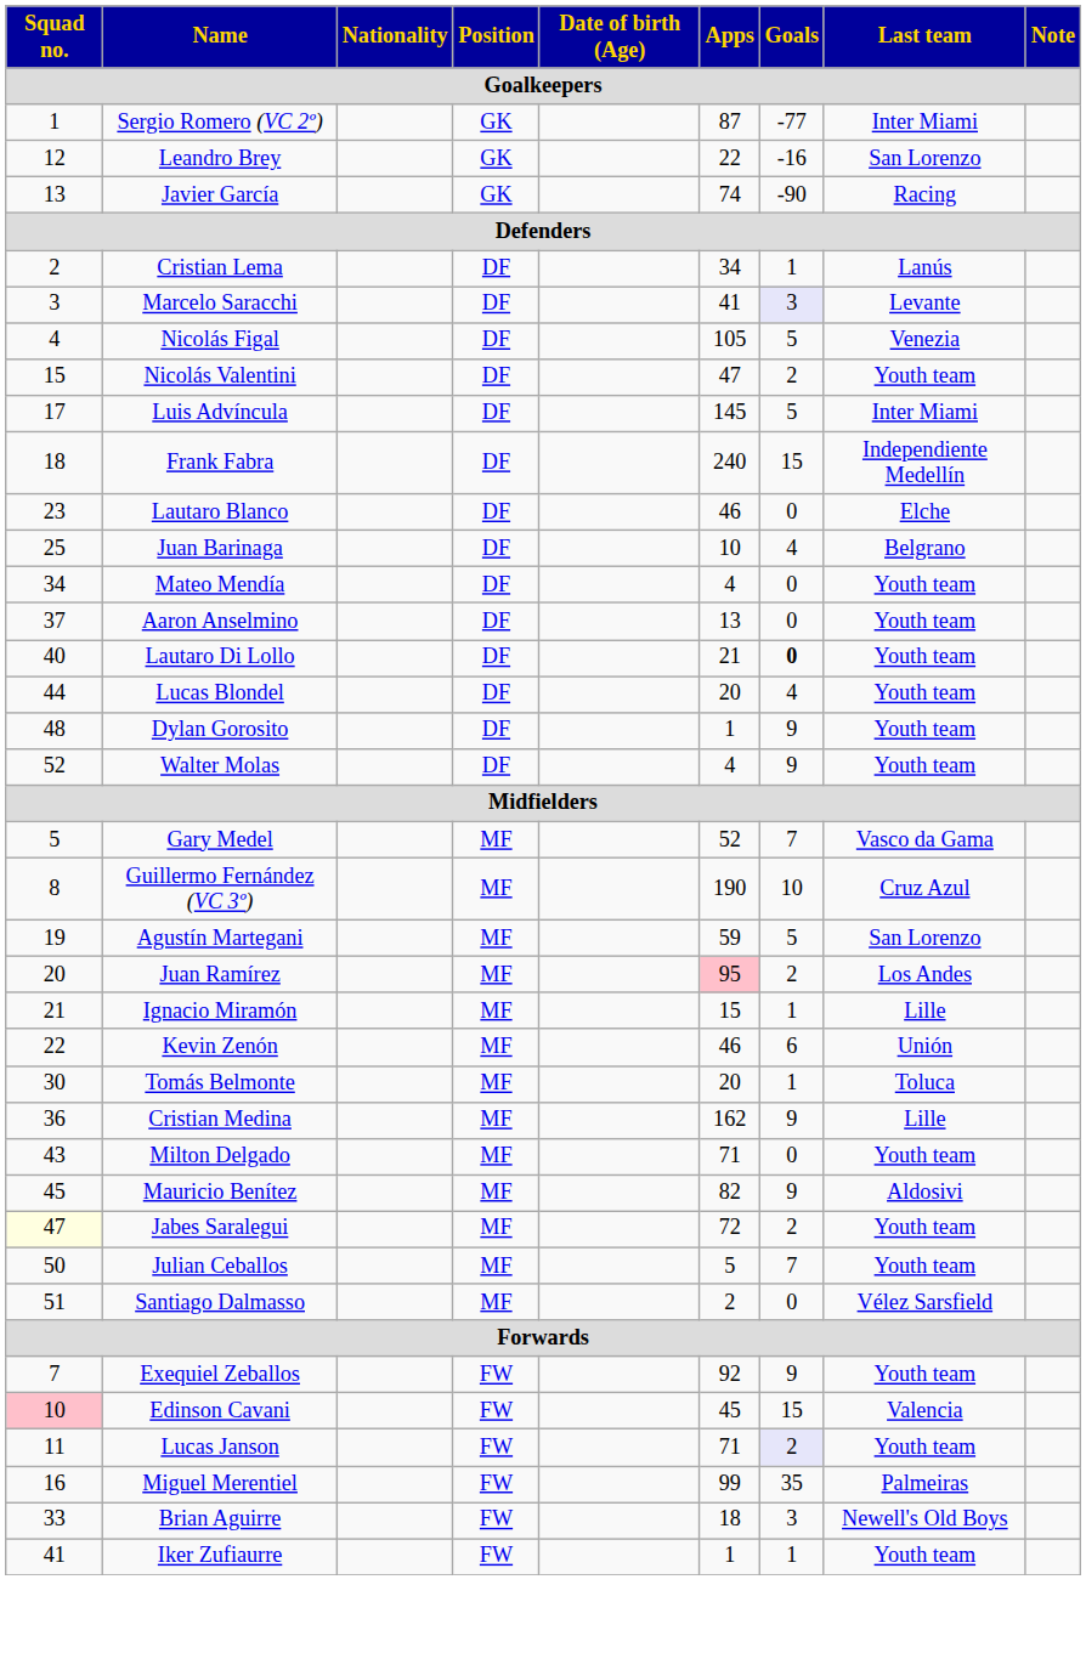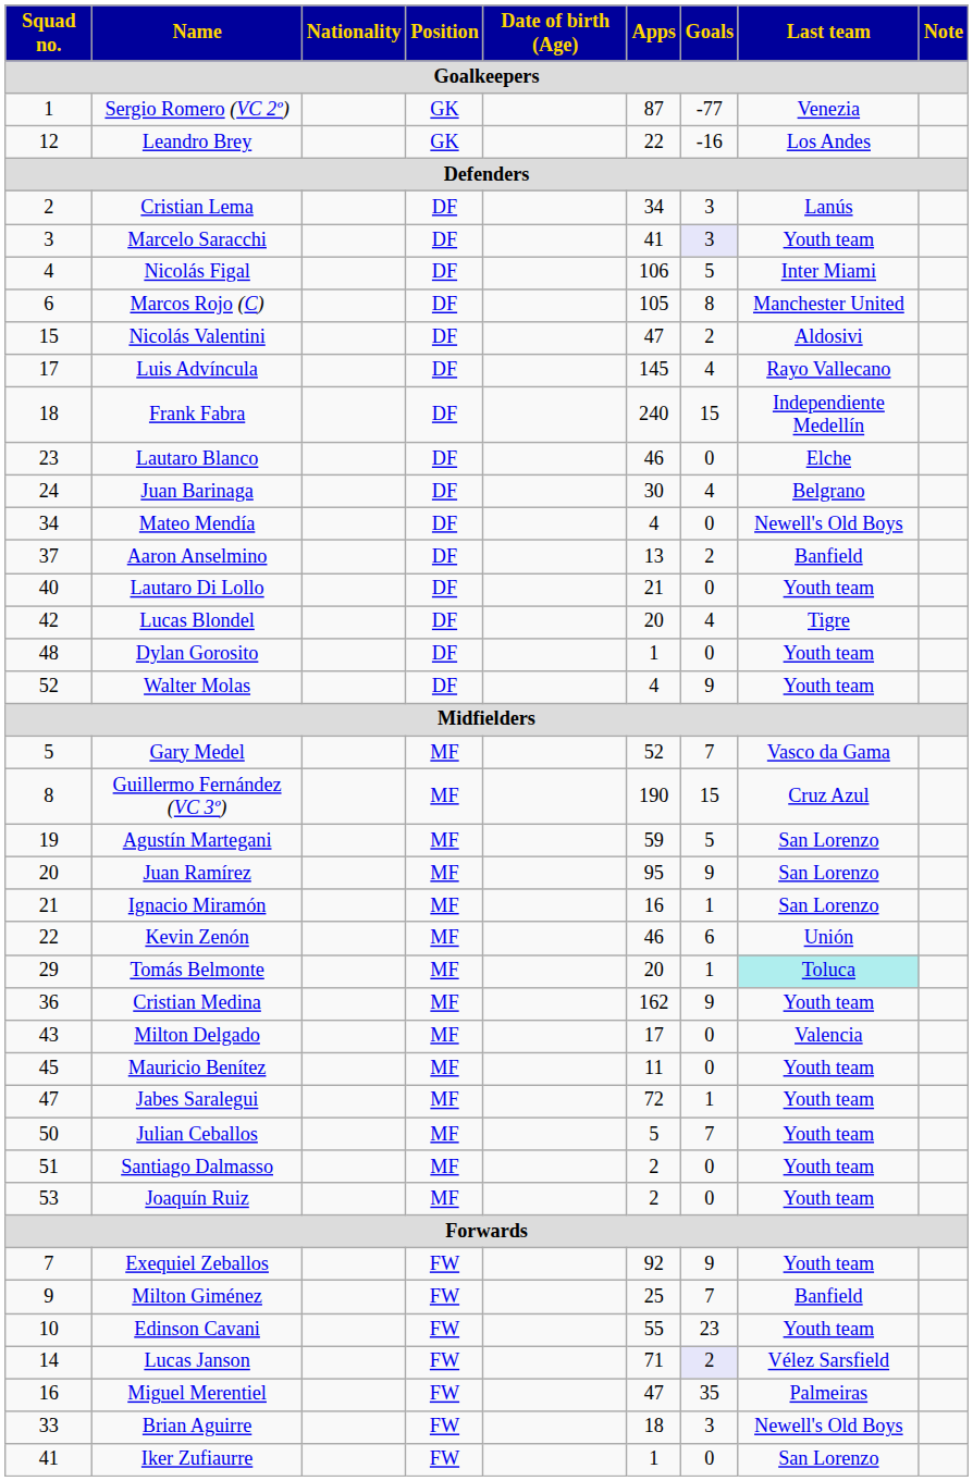 <table class="wikitable"  style="text-align:center; font-size:80%; width:100%;">
 <tr>
 <th style="background:#00009B; color:gold; text-align:center;">Squad no.</th>
 <th style="background:#00009B; color:gold; text-align:center;">Name</th>
 <th style="background:#00009B; color:gold; text-align:center;">Nationality</th>
 <th style="background:#00009B; color:gold; text-align:center;">Position</th>
 <th style="background:#00009B; color:gold; text-align:center;">Date of birth (Age)</th>
 <th style="background:#00009B; color:gold; text-align:center;">Apps</th>
 <th style="background:#00009B; color:gold; text-align:center;">Goals</th>
 <th style="background:#00009B; color:gold; text-align:center;">Last team</th>
 <th style="background:#00009B; color:gold; text-align:center;">Note</th>
 </tr>
 <tr>
 <th colspan="9"  style="background:#dcdcdc; text-align:center;">Goalkeepers</th>
 </tr>
 <tr>
 <td>1</td>
 <td><a href='#'>Sergio Romero</a> <em>(<a href='#'>VC 2º</a>)</em></td>
 <td></td>
 <td><a href='#'>GK</a></td>
 <td></td>
 <td>87</td>
 <td>-77</td>
-<td> <a href='#'>Inter Miami</a></td>
+<td> <a href='#'>Venezia</a></td>
 <td></td>
 </tr>
 <tr>
 <td>12</td>
 <td><a href='#'>Leandro Brey</a></td>
 <td></td>
 <td><a href='#'>GK</a></td>
 <td></td>
 <td>22</td>
 <td>-16</td>
-<td> <a href='#'>San Lorenzo</a></td>
-<td></td>
-</tr>
-<tr>
-<td>13</td>
-<td><a href='#'>Javier García</a></td>
-<td></td>
-<td><a href='#'>GK</a></td>
-<td></td>
-<td>74</td>
-<td>-90</td>
-<td> <a href='#'>Racing</a></td>
+<td> <a href='#'>Los Andes</a></td>
 <td></td>
 </tr>
 <tr>
 <th colspan="9"  style="background:#dcdcdc; text-align:center;">Defenders</th>
 </tr>
 <tr>
 <td>2</td>
 <td><a href='#'>Cristian Lema</a></td>
 <td></td>
 <td><a href='#'>DF</a></td>
 <td></td>
 <td>34</td>
-<td>1</td>
+<td>3</td>
 <td> <a href='#'>Lanús</a></td>
 <td></td>
 </tr>
 <tr>
 <td>3</td>
 <td><a href='#'>Marcelo Saracchi</a></td>
 <td></td>
 <td><a href='#'>DF</a></td>
 <td></td>
 <td>41</td>
 <td style="background: lavender;">3</td>
-<td> <a href='#'>Levante</a></td>
+<td> <a href='#'>Youth team</a></td>
 </tr>
 <tr>
 <td>4</td>
 <td><a href='#'>Nicolás Figal</a></td>
 <td></td>
 <td><a href='#'>DF</a></td>
 <td></td>
+<td>106</td>
+<td>5</td>
+<td> <a href='#'>Inter Miami</a></td>
+<td></td>
+</tr>
+<tr>
+<td>6</td>
+<td><a href='#'>Marcos Rojo</a> <em>(<a href='#'>C</a>)</em></td>
+<td></td>
+<td><a href='#'>DF</a></td>
+<td></td>
 <td>105</td>
-<td>5</td>
-<td> <a href='#'>Venezia</a></td>
+<td>8</td>
+<td> <a href='#'>Manchester United</a></td>
 <td></td>
 </tr>
 <tr>
 <td>15</td>
 <td><a href='#'>Nicolás Valentini</a></td>
 <td></td>
 <td><a href='#'>DF</a></td>
 <td></td>
 <td>47</td>
 <td>2</td>
-<td> <a href='#'>Youth team</a></td>
+<td> <a href='#'>Aldosivi</a></td>
 <td></td>
 </tr>
 <tr>
 <td>17</td>
 <td><a href='#'>Luis Advíncula</a></td>
 <td></td>
 <td><a href='#'>DF</a></td>
 <td></td>
 <td>145</td>
-<td>5</td>
-<td> <a href='#'>Inter Miami</a></td>
+<td>4</td>
+<td> <a href='#'>Rayo Vallecano</a></td>
 <td></td>
 </tr>
 <tr>
 <td>18</td>
 <td><a href='#'>Frank Fabra</a></td>
 <td></td>
 <td><a href='#'>DF</a></td>
 <td></td>
 <td>240</td>
 <td>15</td>
 <td> <a href='#'>Independiente Medellín</a></td>
 <td></td>
 </tr>
 <tr>
 <td>23</td>
 <td><a href='#'>Lautaro Blanco</a></td>
 <td></td>
 <td><a href='#'>DF</a></td>
 <td></td>
 <td>46</td>
 <td>0</td>
 <td> <a href='#'>Elche</a></td>
 <td></td>
 </tr>
 <tr>
-<td>25</td>
+<td>24</td>
 <td><a href='#'>Juan Barinaga</a></td>
 <td></td>
 <td><a href='#'>DF</a></td>
 <td></td>
-<td>10</td>
+<td>30</td>
 <td>4</td>
 <td> <a href='#'>Belgrano</a></td>
 <td></td>
 </tr>
 <tr>
 <td>34</td>
 <td><a href='#'>Mateo Mendía</a></td>
 <td></td>
 <td><a href='#'>DF</a></td>
 <td></td>
 <td>4</td>
 <td>0</td>
-<td> <a href='#'>Youth team</a></td>
+<td> <a href='#'>Newell's Old Boys</a></td>
 <td></td>
 </tr>
 <tr>
 <td>37</td>
 <td><a href='#'>Aaron Anselmino</a></td>
 <td></td>
 <td><a href='#'>DF</a></td>
 <td></td>
 <td>13</td>
-<td>0</td>
-<td> <a href='#'>Youth team</a></td>
+<td>2</td>
+<td> <a href='#'>Banfield</a></td>
 <td></td>
 </tr>
 <tr>
 <td>40</td>
 <td><a href='#'>Lautaro Di Lollo</a></td>
 <td></td>
 <td><a href='#'>DF</a></td>
 <td></td>
 <td>21</td>
-<td><strong>0</strong></td>
+<td>0</td>
 <td> <a href='#'>Youth team</a></td>
 <td></td>
 </tr>
 <tr>
-<td>44</td>
+<td>42</td>
 <td><a href='#'>Lucas Blondel</a></td>
 <td></td>
 <td><a href='#'>DF</a></td>
 <td></td>
 <td>20</td>
 <td>4</td>
-<td> <a href='#'>Youth team</a></td>
+<td> <a href='#'>Tigre</a></td>
 <td></td>
 </tr>
 <tr>
 <td>48</td>
 <td><a href='#'>Dylan Gorosito</a></td>
 <td></td>
 <td><a href='#'>DF</a></td>
 <td></td>
 <td>1</td>
-<td>9</td>
+<td>0</td>
 <td> <a href='#'>Youth team</a></td>
 <td></td>
 </tr>
 <tr>
 <td>52</td>
 <td><a href='#'>Walter Molas</a></td>
 <td></td>
 <td><a href='#'>DF</a></td>
 <td></td>
 <td>4</td>
 <td>9</td>
 <td> <a href='#'>Youth team</a></td>
 <td></td>
 </tr>
 <tr>
 <th colspan="9"  style="background:#dcdcdc; text-align:center;">Midfielders</th>
 </tr>
 <tr>
 <td>5</td>
 <td><a href='#'>Gary Medel</a></td>
 <td></td>
 <td><a href='#'>MF</a></td>
 <td></td>
 <td>52</td>
 <td>7</td>
 <td> <a href='#'>Vasco da Gama</a></td>
 <td></td>
 </tr>
 <tr>
 <td>8</td>
 <td><a href='#'>Guillermo Fernández</a> <em>(<a href='#'>VC 3º</a>)</em></td>
 <td></td>
 <td><a href='#'>MF</a></td>
 <td></td>
 <td>190</td>
-<td>10</td>
+<td>15</td>
 <td> <a href='#'>Cruz Azul</a></td>
 <td></td>
 </tr>
 <tr>
 <td>19</td>
 <td><a href='#'>Agustín Martegani</a></td>
 <td></td>
 <td><a href='#'>MF</a></td>
 <td></td>
 <td>59</td>
 <td>5</td>
 <td> <a href='#'>San Lorenzo</a></td>
 <td></td>
 </tr>
 <tr>
 <td>20</td>
 <td><a href='#'>Juan Ramírez</a></td>
 <td></td>
 <td><a href='#'>MF</a></td>
 <td></td>
-<td style="background: pink;">95</td>
-<td>2</td>
-<td> <a href='#'>Los Andes</a></td>
+<td>95</td>
+<td>9</td>
+<td> <a href='#'>San Lorenzo</a></td>
 <td></td>
 </tr>
 <tr>
 <td>21</td>
 <td><a href='#'>Ignacio Miramón</a></td>
 <td></td>
 <td><a href='#'>MF</a></td>
 <td></td>
-<td>15</td>
+<td>16</td>
 <td>1</td>
-<td> <a href='#'>Lille</a></td>
+<td> <a href='#'>San Lorenzo</a></td>
 <td></td>
 </tr>
 <tr>
 <td>22</td>
 <td><a href='#'>Kevin Zenón</a></td>
 <td></td>
 <td><a href='#'>MF</a></td>
 <td></td>
 <td>46</td>
 <td>6</td>
 <td> <a href='#'>Unión</a></td>
 <td></td>
 </tr>
 <tr>
-<td>30</td>
+<td>29</td>
 <td><a href='#'>Tomás Belmonte</a></td>
 <td></td>
 <td><a href='#'>MF</a></td>
 <td></td>
 <td>20</td>
 <td>1</td>
-<td> <a href='#'>Toluca</a></td>
+<td style="background: paleturquoise;"> <a href='#'>Toluca</a></td>
 <td></td>
 </tr>
 <tr>
 <td>36</td>
 <td><a href='#'>Cristian Medina</a></td>
 <td></td>
 <td><a href='#'>MF</a></td>
 <td></td>
 <td>162</td>
 <td>9</td>
-<td> <a href='#'>Lille</a></td>
+<td> <a href='#'>Youth team</a></td>
 <td></td>
 </tr>
 <tr>
 <td>43</td>
 <td><a href='#'>Milton Delgado</a></td>
 <td></td>
 <td><a href='#'>MF</a></td>
 <td></td>
-<td>71</td>
+<td>17</td>
 <td>0</td>
-<td> <a href='#'>Youth team</a></td>
+<td> <a href='#'>Valencia</a></td>
 <td></td>
 </tr>
 <tr>
 <td>45</td>
 <td><a href='#'>Mauricio Benítez</a></td>
 <td></td>
 <td><a href='#'>MF</a></td>
 <td></td>
-<td>82</td>
-<td>9</td>
-<td> <a href='#'>Aldosivi</a></td>
+<td>11</td>
+<td>0</td>
+<td> <a href='#'>Youth team</a></td>
 <td></td>
 </tr>
 <tr>
-<td style="background: lightyellow;">47</td>
+<td>47</td>
 <td><a href='#'>Jabes Saralegui</a></td>
 <td></td>
 <td><a href='#'>MF</a></td>
 <td></td>
 <td>72</td>
-<td>2</td>
+<td>1</td>
 <td> <a href='#'>Youth team</a></td>
 <td></td>
 </tr>
 <tr>
 <td>50</td>
 <td><a href='#'>Julian Ceballos</a></td>
 <td></td>
 <td><a href='#'>MF</a></td>
 <td></td>
 <td>5</td>
 <td>7</td>
 <td> <a href='#'>Youth team</a></td>
 <td></td>
 </tr>
 <tr>
 <td>51</td>
 <td><a href='#'>Santiago Dalmasso</a></td>
 <td></td>
 <td><a href='#'>MF</a></td>
 <td></td>
 <td>2</td>
 <td>0</td>
-<td> <a href='#'>Vélez Sarsfield</a></td>
+<td> <a href='#'>Youth team</a></td>
+<td></td>
+</tr>
+<tr>
+<td>53</td>
+<td><a href='#'>Joaquín Ruiz</a></td>
+<td></td>
+<td><a href='#'>MF</a></td>
+<td></td>
+<td>2</td>
+<td>0</td>
+<td> <a href='#'>Youth team</a></td>
 <td></td>
 </tr>
 <tr>
 <th colspan="9"  style="background:#dcdcdc; text-align:center;">Forwards</th>
 </tr>
 <tr>
 <td>7</td>
 <td><a href='#'>Exequiel Zeballos</a></td>
 <td></td>
 <td><a href='#'>FW</a></td>
 <td></td>
 <td>92</td>
 <td>9</td>
 <td> <a href='#'>Youth team</a></td>
 <td></td>
 </tr>
 <tr>
-<td style="background: pink;">10</td>
+<td>9</td>
+<td><a href='#'>Milton Giménez</a></td>
+<td></td>
+<td><a href='#'>FW</a></td>
+<td></td>
+<td>25</td>
+<td>7</td>
+<td> <a href='#'>Banfield</a></td>
+<td></td>
+</tr>
+<tr>
+<td>10</td>
 <td><a href='#'>Edinson Cavani</a></td>
 <td></td>
 <td><a href='#'>FW</a></td>
 <td></td>
-<td>45</td>
-<td>15</td>
-<td> <a href='#'>Valencia</a></td>
+<td>55</td>
+<td>23</td>
+<td> <a href='#'>Youth team</a></td>
 <td></td>
 </tr>
 <tr>
-<td>11</td>
+<td>14</td>
 <td><a href='#'>Lucas Janson</a></td>
 <td></td>
 <td><a href='#'>FW</a></td>
 <td></td>
 <td>71</td>
 <td style="background: lavender;">2</td>
-<td> <a href='#'>Youth team</a></td>
+<td> <a href='#'>Vélez Sarsfield</a></td>
 <td></td>
 </tr>
 <tr>
 <td>16</td>
 <td><a href='#'>Miguel Merentiel</a></td>
 <td></td>
 <td><a href='#'>FW</a></td>
 <td></td>
-<td>99</td>
+<td>47</td>
 <td>35</td>
 <td> <a href='#'>Palmeiras</a></td>
 <td></td>
 </tr>
 <tr>
 <td>33</td>
 <td><a href='#'>Brian Aguirre</a></td>
 <td></td>
 <td><a href='#'>FW</a></td>
 <td></td>
 <td>18</td>
 <td>3</td>
 <td> <a href='#'>Newell's Old Boys</a></td>
 <td></td>
 </tr>
 <tr>
 <td>41</td>
 <td><a href='#'>Iker Zufiaurre</a></td>
 <td></td>
 <td><a href='#'>FW</a></td>
 <td></td>
 <td>1</td>
-<td>1</td>
-<td> <a href='#'>Youth team</a></td>
+<td>0</td>
+<td> <a href='#'>San Lorenzo</a></td>
 <td></td>
 </tr>
 </table>
